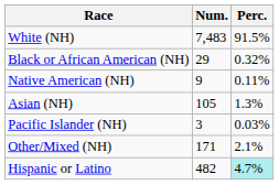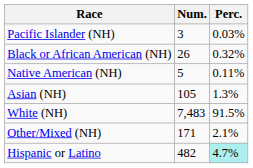 <table class="wikitable">
 <tr>
 <th>Race</th>
 <th>Num.</th>
 <th>Perc.</th>
 </tr>
 <tr>
-<td><a href='#'>White</a> (NH)</td>
-<td>7,483</td>
-<td>91.5%</td>
+<td><a href='#'>Pacific Islander</a> (NH)</td>
+<td>3</td>
+<td>0.03%</td>
 </tr>
 <tr>
 <td><a href='#'>Black or African American</a> (NH)</td>
-<td>29</td>
+<td>26</td>
 <td>0.32%</td>
 </tr>
 <tr>
 <td><a href='#'>Native American</a> (NH)</td>
-<td>9</td>
+<td>5</td>
 <td>0.11%</td>
 </tr>
 <tr>
 <td><a href='#'>Asian</a> (NH)</td>
 <td>105</td>
 <td>1.3%</td>
 </tr>
 <tr>
-<td><a href='#'>Pacific Islander</a> (NH)</td>
-<td>3</td>
-<td>0.03%</td>
+<td><a href='#'>White</a> (NH)</td>
+<td>7,483</td>
+<td>91.5%</td>
 </tr>
 <tr>
 <td><a href='#'>Other/Mixed</a> (NH)</td>
 <td>171</td>
 <td>2.1%</td>
 </tr>
 <tr>
 <td><a href='#'>Hispanic</a> or <a href='#'>Latino</a></td>
 <td>482</td>
 <td style="background: paleturquoise;">4.7%</td>
 </tr>
 </table>
